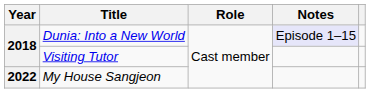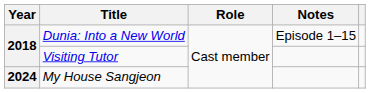 <table class="wikitable  plainrowheaders">
 <tr>
 <th scope="col">Year</th>
 <th scope="col">Title</th>
 <th scope="col">Role</th>
 <th scope="col">Notes</th>
 <th scope="col" class="unsortable"></th>
 </tr>
 <tr>
 <th scope="row" rowspan="2">2018</th>
 <td><em><a href='#'>Dunia: Into a New World</a></em></td>
 <td rowspan="3">Cast member</td>
-<td style="background: lavender;">Episode 1–15</td>
+<td>Episode 1–15</td>
 <td style="text-align:center"></td>
 </tr>
 <tr>
 <td><em><a href='#'>Visiting Tutor</a></em></td>
 <td></td>
 <td style="text-align:center"></td>
 </tr>
 <tr>
-<th scope="row">2022</th>
+<th scope="row">2024</th>
 <td><em>My House Sangjeon</em></td>
 <td></td>
 <td style="text-align:center"></td>
 </tr>
 </table>
